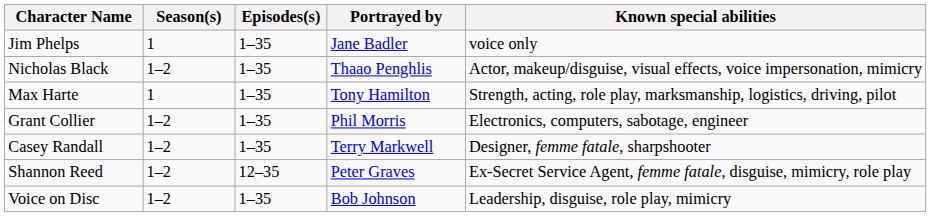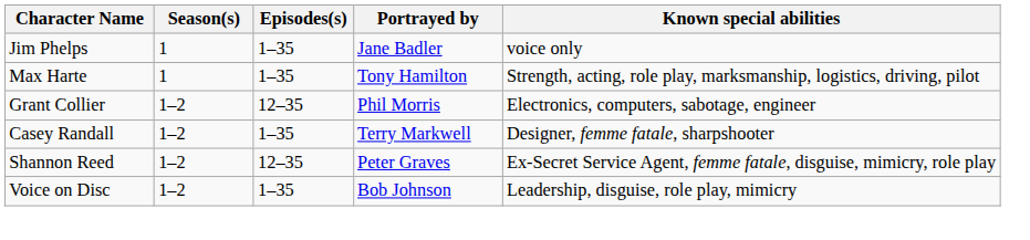 <table class="wikitable">
 <tr>
 <th width="15%">Character Name</th>
 <th width="10%">Season(s)</th>
 <th width="10%">Episodes(s)</th>
 <th width="15%">Portrayed by</th>
 <th width="50%">Known special abilities</th>
 </tr>
 <tr>
 <td>Jim Phelps</td>
 <td>1</td>
 <td>1–35</td>
 <td><a href='#'>Jane Badler</a></td>
 <td>voice only</td>
 </tr>
 <tr>
-<td>Nicholas Black</td>
-<td>1–2</td>
-<td>1–35</td>
-<td><a href='#'>Thaao Penghlis</a></td>
-<td>Actor, makeup/disguise, visual effects, voice impersonation, mimicry</td>
-</tr>
-<tr>
 <td>Max Harte</td>
 <td>1</td>
 <td>1–35</td>
 <td><a href='#'>Tony Hamilton</a></td>
 <td>Strength, acting, role play, marksmanship, logistics, driving, pilot</td>
 </tr>
 <tr>
 <td>Grant Collier</td>
 <td>1–2</td>
-<td>1–35</td>
+<td>12–35</td>
 <td><a href='#'>Phil Morris</a></td>
 <td>Electronics, computers, sabotage, engineer</td>
 </tr>
 <tr>
 <td>Casey Randall</td>
 <td>1–2</td>
 <td>1–35</td>
 <td><a href='#'>Terry Markwell</a></td>
 <td>Designer, <em>femme fatale</em>, sharpshooter</td>
 </tr>
 <tr>
 <td>Shannon Reed</td>
 <td>1–2</td>
 <td>12–35</td>
 <td><a href='#'>Peter Graves</a></td>
 <td>Ex-Secret Service Agent, <em>femme fatale</em>, disguise, mimicry, role play</td>
 </tr>
 <tr>
 <td>Voice on Disc</td>
 <td>1–2</td>
 <td>1–35</td>
 <td><a href='#'>Bob Johnson</a></td>
 <td>Leadership, disguise, role play, mimicry</td>
 </tr>
 </table>
